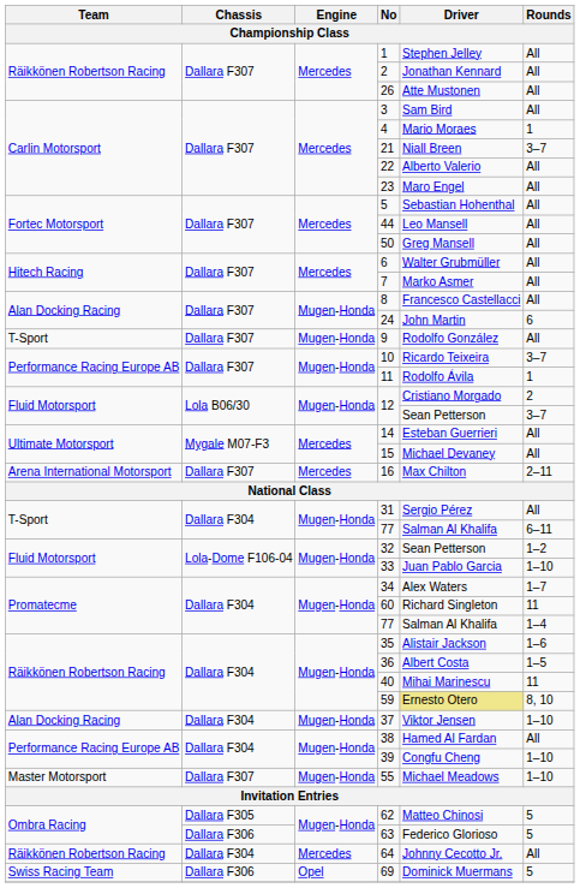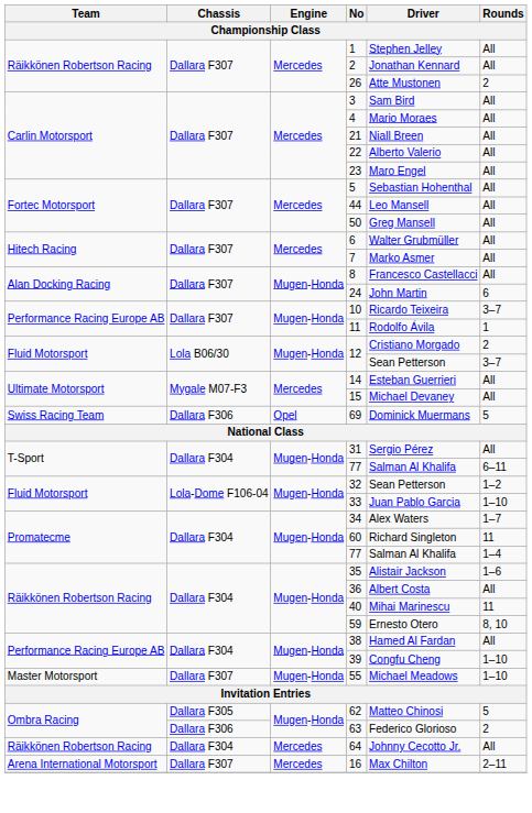 <table class="wikitable" style="font-size: 85%;">
 <tr>
 <th>Team</th>
 <th>Chassis</th>
 <th>Engine</th>
 <th>No</th>
 <th>Driver</th>
 <th>Rounds</th>
 </tr>
 <tr>
 <th colspan=6>Championship Class</th>
 </tr>
 <tr>
 <td rowspan=3> <a href='#'>Räikkönen Robertson Racing</a></td>
 <td rowspan=3><a href='#'>Dallara</a> F307</td>
 <td rowspan=3><a href='#'>Mercedes</a></td>
 <td>1</td>
 <td> <a href='#'>Stephen Jelley</a></td>
 <td>All</td>
 </tr>
 <tr>
 <td>2</td>
 <td> <a href='#'>Jonathan Kennard</a></td>
 <td>All</td>
 </tr>
 <tr>
 <td>26</td>
 <td> <a href='#'>Atte Mustonen</a></td>
-<td>All</td>
+<td>2</td>
 </tr>
 <tr>
 <td rowspan=5> <a href='#'>Carlin Motorsport</a></td>
 <td rowspan=5><a href='#'>Dallara</a> F307</td>
 <td rowspan=5><a href='#'>Mercedes</a></td>
 <td>3</td>
 <td> <a href='#'>Sam Bird</a></td>
 <td>All</td>
 </tr>
 <tr>
 <td>4</td>
 <td> <a href='#'>Mario Moraes</a></td>
-<td>1</td>
+<td>All</td>
 </tr>
 <tr>
 <td>21</td>
 <td> <a href='#'>Niall Breen</a></td>
-<td>3–7</td>
+<td>All</td>
 </tr>
 <tr>
 <td>22</td>
 <td> <a href='#'>Alberto Valerio</a></td>
 <td>All</td>
 </tr>
 <tr>
 <td>23</td>
 <td> <a href='#'>Maro Engel</a></td>
 <td>All</td>
 </tr>
 <tr>
 <td rowspan=3> <a href='#'>Fortec Motorsport</a></td>
 <td rowspan=3><a href='#'>Dallara</a> F307</td>
 <td rowspan=3><a href='#'>Mercedes</a></td>
 <td>5</td>
 <td> <a href='#'>Sebastian Hohenthal</a></td>
 <td>All</td>
 </tr>
 <tr>
 <td>44</td>
 <td> <a href='#'>Leo Mansell</a></td>
 <td>All</td>
 </tr>
 <tr>
 <td>50</td>
 <td> <a href='#'>Greg Mansell</a></td>
 <td>All</td>
 </tr>
 <tr>
 <td rowspan=2> <a href='#'>Hitech Racing</a></td>
 <td rowspan=2><a href='#'>Dallara</a> F307</td>
 <td rowspan=2><a href='#'>Mercedes</a></td>
 <td>6</td>
 <td> <a href='#'>Walter Grubmüller</a></td>
 <td>All</td>
 </tr>
 <tr>
 <td>7</td>
 <td> <a href='#'>Marko Asmer</a></td>
 <td>All</td>
 </tr>
 <tr>
 <td rowspan=2> <a href='#'>Alan Docking Racing</a></td>
 <td rowspan=2><a href='#'>Dallara</a> F307</td>
 <td rowspan=2><a href='#'>Mugen</a>-<a href='#'>Honda</a></td>
 <td>8</td>
 <td nowrap> <a href='#'>Francesco Castellacci</a></td>
 <td>All</td>
 </tr>
 <tr>
 <td>24</td>
 <td> <a href='#'>John Martin</a></td>
 <td>6</td>
 </tr>
 <tr>
-<td> T-Sport</td>
-<td><a href='#'>Dallara</a> F307</td>
-<td><a href='#'>Mugen</a>-<a href='#'>Honda</a></td>
-<td>9</td>
-<td> <a href='#'>Rodolfo González</a></td>
-<td>All</td>
-</tr>
-<tr>
 <td rowspan=2 nowrap> <a href='#'>Performance Racing Europe AB</a></td>
 <td rowspan=2><a href='#'>Dallara</a> F307</td>
 <td rowspan=2><a href='#'>Mugen</a>-<a href='#'>Honda</a></td>
 <td>10</td>
 <td> <a href='#'>Ricardo Teixeira</a></td>
 <td>3–7</td>
 </tr>
 <tr>
 <td>11</td>
 <td> <a href='#'>Rodolfo Ávila</a></td>
 <td>1</td>
 </tr>
 <tr>
 <td rowspan=2> <a href='#'>Fluid Motorsport</a></td>
 <td rowspan=2><a href='#'>Lola</a> B06/30</td>
 <td rowspan=2><a href='#'>Mugen</a>-<a href='#'>Honda</a></td>
 <td rowspan=2>12</td>
 <td> <a href='#'>Cristiano Morgado</a></td>
 <td>2</td>
 </tr>
 <tr>
 <td> Sean Petterson</td>
 <td>3–7</td>
 </tr>
 <tr>
 <td rowspan=2> <a href='#'>Ultimate Motorsport</a></td>
 <td rowspan=2 nowrap><a href='#'>Mygale</a> M07-F3</td>
 <td rowspan=2><a href='#'>Mercedes</a></td>
 <td>14</td>
 <td> <a href='#'>Esteban Guerrieri</a></td>
 <td>All</td>
 </tr>
 <tr>
 <td>15</td>
 <td> <a href='#'>Michael Devaney</a></td>
 <td>All</td>
 </tr>
 <tr>
-<td> <a href='#'>Arena International Motorsport</a></td>
-<td><a href='#'>Dallara</a> F307</td>
-<td><a href='#'>Mercedes</a></td>
-<td>16</td>
-<td> <a href='#'>Max Chilton</a></td>
-<td>2–11</td>
+<td> <a href='#'>Swiss Racing Team</a></td>
+<td><a href='#'>Dallara</a> F306</td>
+<td><a href='#'>Opel</a></td>
+<td>69</td>
+<td> <a href='#'>Dominick Muermans</a></td>
+<td>5</td>
 </tr>
 <tr>
 <th colspan=6>National Class</th>
 </tr>
 <tr>
 <td rowspan=2> T-Sport</td>
 <td rowspan=2><a href='#'>Dallara</a> F304</td>
 <td rowspan=2><a href='#'>Mugen</a>-<a href='#'>Honda</a></td>
 <td>31</td>
 <td> <a href='#'>Sergio Pérez</a></td>
 <td>All</td>
 </tr>
 <tr>
 <td>77</td>
 <td> <a href='#'>Salman Al Khalifa</a></td>
 <td>6–11</td>
 </tr>
 <tr>
 <td rowspan=2> <a href='#'>Fluid Motorsport</a></td>
 <td rowspan=2><a href='#'>Lola</a>-<a href='#'>Dome</a> F106-04</td>
 <td rowspan=2><a href='#'>Mugen</a>-<a href='#'>Honda</a></td>
 <td>32</td>
 <td> Sean Petterson</td>
 <td>1–2</td>
 </tr>
 <tr>
 <td>33</td>
 <td> <a href='#'>Juan Pablo Garcia</a></td>
 <td>1–10</td>
 </tr>
 <tr>
 <td rowspan=3> <a href='#'>Promatecme</a></td>
 <td rowspan=3><a href='#'>Dallara</a> F304</td>
 <td rowspan=3><a href='#'>Mugen</a>-<a href='#'>Honda</a></td>
 <td>34</td>
 <td> Alex Waters</td>
 <td>1–7</td>
 </tr>
 <tr>
 <td>60</td>
 <td> Richard Singleton</td>
 <td>11</td>
 </tr>
 <tr>
 <td>77</td>
 <td> Salman Al Khalifa</td>
 <td>1–4</td>
 </tr>
 <tr>
 <td rowspan=4> <a href='#'>Räikkönen Robertson Racing</a></td>
 <td rowspan=4><a href='#'>Dallara</a> F304</td>
 <td rowspan=4><a href='#'>Mugen</a>-<a href='#'>Honda</a></td>
 <td>35</td>
 <td> <a href='#'>Alistair Jackson</a></td>
 <td>1–6</td>
 </tr>
 <tr>
 <td>36</td>
 <td> <a href='#'>Albert Costa</a></td>
-<td>1–5</td>
+<td>All</td>
 </tr>
 <tr>
 <td>40</td>
 <td> <a href='#'>Mihai Marinescu</a></td>
 <td>11</td>
 </tr>
 <tr>
 <td>59</td>
-<td style="background: khaki;"> Ernesto Otero</td>
+<td> Ernesto Otero</td>
 <td>8, 10</td>
-</tr>
-<tr>
-<td> <a href='#'>Alan Docking Racing</a></td>
-<td><a href='#'>Dallara</a> F304</td>
-<td><a href='#'>Mugen</a>-<a href='#'>Honda</a></td>
-<td>37</td>
-<td> <a href='#'>Viktor Jensen</a></td>
-<td>1–10</td>
 </tr>
 <tr>
 <td rowspan=2> <a href='#'>Performance Racing Europe AB</a></td>
 <td rowspan=2><a href='#'>Dallara</a> F304</td>
 <td rowspan=2><a href='#'>Mugen</a>-<a href='#'>Honda</a></td>
 <td>38</td>
 <td> <a href='#'>Hamed Al Fardan</a></td>
 <td>All</td>
 </tr>
 <tr>
 <td>39</td>
 <td> <a href='#'>Congfu Cheng</a></td>
 <td>1–10</td>
 </tr>
 <tr>
 <td> Master Motorsport</td>
 <td><a href='#'>Dallara</a> F307</td>
 <td><a href='#'>Mugen</a>-<a href='#'>Honda</a></td>
 <td>55</td>
 <td> <a href='#'>Michael Meadows</a></td>
 <td>1–10</td>
 </tr>
 <tr>
 <th colspan=6>Invitation Entries</th>
 </tr>
 <tr>
 <td rowspan=2> <a href='#'>Ombra Racing</a></td>
 <td><a href='#'>Dallara</a> F305</td>
 <td rowspan=2><a href='#'>Mugen</a>-<a href='#'>Honda</a></td>
 <td>62</td>
 <td> <a href='#'>Matteo Chinosi</a></td>
 <td>5</td>
 </tr>
 <tr>
 <td><a href='#'>Dallara</a> F306</td>
 <td>63</td>
 <td> Federico Glorioso</td>
-<td>5</td>
+<td>2</td>
 </tr>
 <tr>
 <td> <a href='#'>Räikkönen Robertson Racing</a></td>
 <td><a href='#'>Dallara</a> F304</td>
 <td><a href='#'>Mercedes</a></td>
 <td>64</td>
 <td> <a href='#'>Johnny Cecotto Jr.</a></td>
 <td>All</td>
 </tr>
 <tr>
-<td> <a href='#'>Swiss Racing Team</a></td>
-<td><a href='#'>Dallara</a> F306</td>
-<td><a href='#'>Opel</a></td>
-<td>69</td>
-<td> <a href='#'>Dominick Muermans</a></td>
-<td>5</td>
+<td> <a href='#'>Arena International Motorsport</a></td>
+<td><a href='#'>Dallara</a> F307</td>
+<td><a href='#'>Mercedes</a></td>
+<td>16</td>
+<td> <a href='#'>Max Chilton</a></td>
+<td>2–11</td>
 </tr>
 <tr>
 </tr>
 </table>
